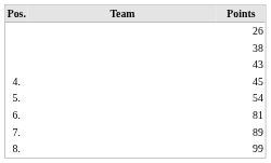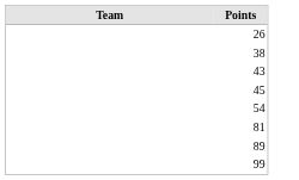 <table cellspacing="0" cellpadding="3" style="border:1px solid #AAAAAA;font-size:90%">
 <tr bgcolor="#E4E4E4">
-<th style="border-bottom:1px solid #AAAAAA" width=10>Pos.</th>
 <th style="border-bottom:1px solid #AAAAAA" width=250>Team</th>
 <th style="border-bottom:1px solid #AAAAAA" width=60>Points</th>
 </tr>
 <tr align="center">
-<td align="center" valign="top"></td>
 <td align="left"></td>
 <td align="right">26</td>
 </tr>
 <tr align="center">
-<td align="center" valign="top"></td>
 <td align="left"></td>
 <td align="right">38</td>
 </tr>
 <tr align="center">
-<td align="center" valign="top"></td>
 <td align="left"></td>
 <td align="right">43</td>
 </tr>
 <tr align="center">
-<td align="center" valign="top">4.</td>
 <td align="left"></td>
 <td align="right">45</td>
 </tr>
 <tr align="center">
-<td align="center" valign="top">5.</td>
 <td align="left"></td>
 <td align="right">54</td>
 </tr>
 <tr align="center">
-<td align="center" valign="top">6.</td>
 <td align="left"></td>
 <td align="right">81</td>
 </tr>
 <tr align="center">
-<td align="center" valign="top">7.</td>
 <td align="left"></td>
 <td align="right">89</td>
 </tr>
 <tr align="center">
-<td align="center" valign="top">8.</td>
 <td align="left"></td>
 <td align="right">99</td>
 </tr>
 </table>
